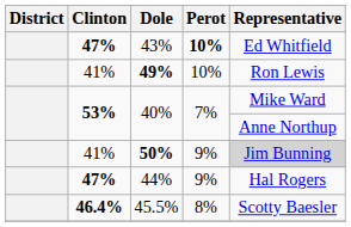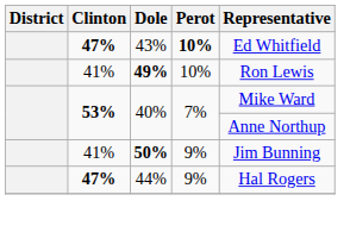 <table class="wikitable sortable">
 <tr>
 <th>District</th>
 <th>Clinton</th>
 <th>Dole</th>
 <th>Perot</th>
 <th>Representative</th>
 </tr>
 <tr align=center>
 <th></th>
 <td><strong>47%</strong></td>
 <td>43%</td>
 <td><strong>10%</strong></td>
 <td><a href='#'>Ed Whitfield</a></td>
 </tr>
 <tr align=center>
 <th></th>
 <td>41%</td>
 <td><strong>49%</strong></td>
 <td>10%</td>
 <td><a href='#'>Ron Lewis</a></td>
 </tr>
 <tr align=center>
 <th rowspan=2 ></th>
 <td rowspan=2><strong>53%</strong></td>
 <td rowspan=2>40%</td>
 <td rowspan=2>7%</td>
 <td><a href='#'>Mike Ward</a></td>
 </tr>
 <tr align=center>
 <td><a href='#'>Anne Northup</a></td>
 </tr>
 <tr align=center>
 <th></th>
 <td>41%</td>
 <td><strong>50%</strong></td>
 <td>9%</td>
-<td style="background: lightgrey;"><a href='#'>Jim Bunning</a></td>
+<td><a href='#'>Jim Bunning</a></td>
 </tr>
 <tr align=center>
 <th></th>
 <td><strong>47%</strong></td>
 <td>44%</td>
 <td>9%</td>
 <td><a href='#'>Hal Rogers</a></td>
 </tr>
 <tr align=center>
-<th></th>
-<td><strong>46.4%</strong></td>
-<td>45.5%</td>
-<td>8%</td>
-<td><a href='#'>Scotty Baesler</a></td>
-</tr>
-<tr align=center>
 </tr>
 </table>
